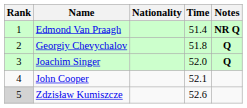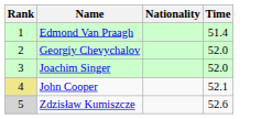 <table class="wikitable sortable" style="text-align:center">
 <tr>
 <th>Rank</th>
 <th>Name</th>
 <th>Nationality</th>
 <th>Time</th>
-<th>Notes</th>
 </tr>
 <tr bgcolor=ccffcc>
 <td>1</td>
 <td align=left><a href='#'>Edmond Van Praagh</a></td>
 <td align=left></td>
 <td>51.4</td>
-<td><strong>NR Q</strong></td>
 </tr>
 <tr bgcolor=ccffcc>
 <td>2</td>
 <td align=left><a href='#'>Georgiy Chevychalov</a></td>
 <td align=left></td>
-<td>51.8</td>
-<td><strong>Q</strong></td>
+<td>52.0</td>
 </tr>
 <tr bgcolor=ccffcc>
 <td>3</td>
 <td align=left><a href='#'>Joachim Singer</a></td>
 <td align=left></td>
 <td>52.0</td>
-<td><strong>Q</strong></td>
 </tr>
 <tr>
-<td>4</td>
+<td style="background: khaki;">4</td>
 <td align=left><a href='#'>John Cooper</a></td>
 <td align=left></td>
 <td>52.1</td>
-<td></td>
 </tr>
 <tr>
 <td style="background: lightgrey;">5</td>
 <td align=left><a href='#'>Zdzisław Kumiszcze</a></td>
 <td align=left></td>
 <td>52.6</td>
-<td></td>
 </tr>
 </table>
